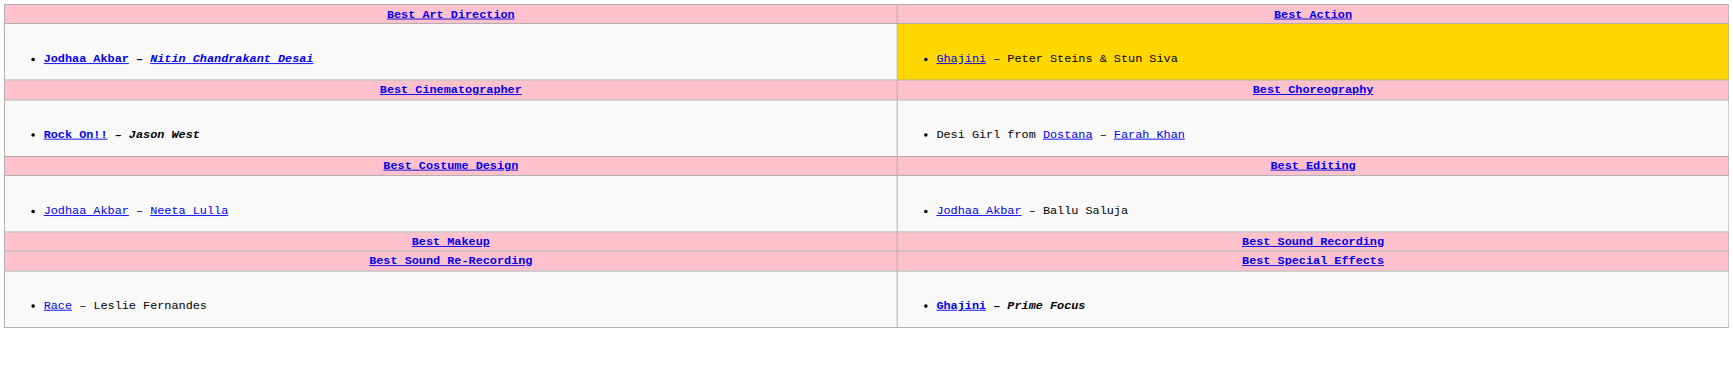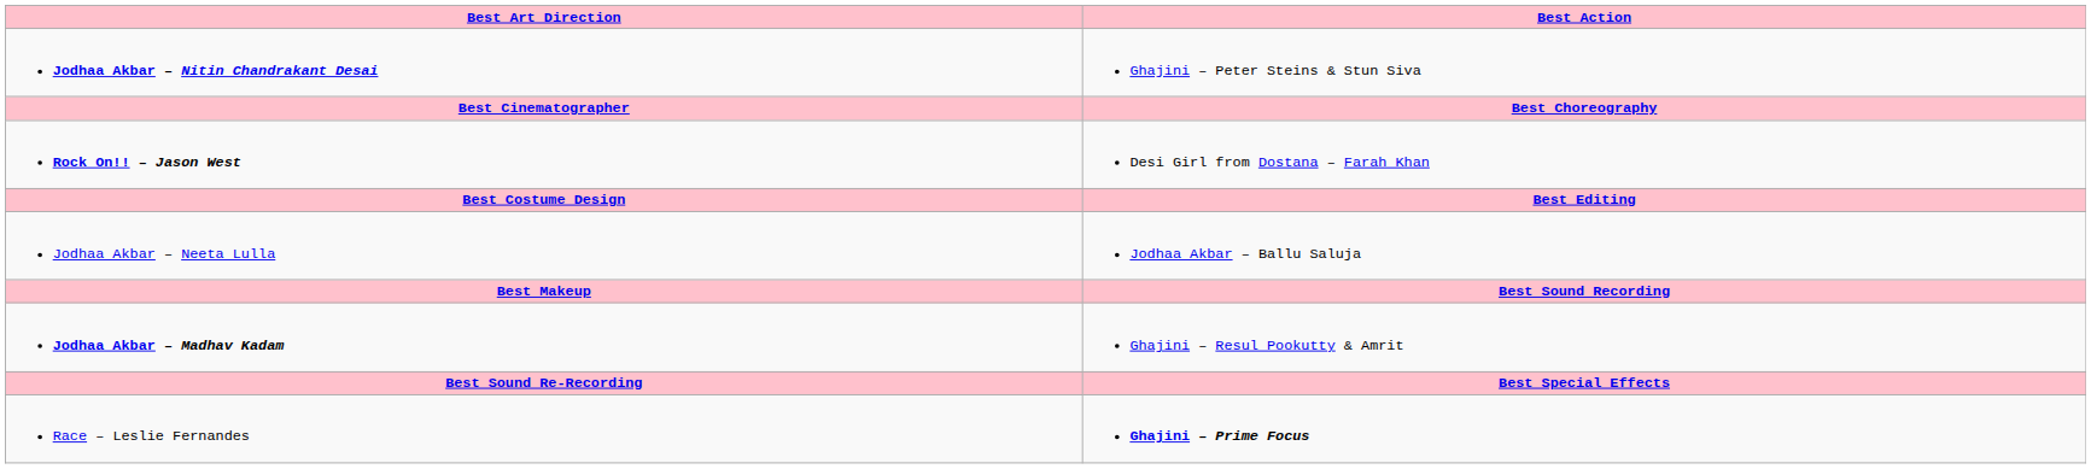 <table class=wikitable style="width:150%">
 <tr>
 <th style="background:#FFC1CC;" ! style="width=50%"><a href='#'>Best Art Direction</a></th>
 <th style="background:#FFC1CC;" ! style="width=50%"><a href='#'>Best Action</a></th>
 </tr>
 <tr>
 <td valign="top"><br><ul><li><strong><a href='#'>Jodhaa Akbar</a> – <em><a href='#'>Nitin Chandrakant Desai</a><strong><em></li></ul></td>
-<td valign="top" style="background: gold;"><br><ul><li></strong><a href='#'>Ghajini</a> – </em>Peter Steins & Stun Siva</em></strong></li></ul></td>
+<td valign="top"><br><ul><li></strong><a href='#'>Ghajini</a> – </em>Peter Steins & Stun Siva</em></strong></li></ul></td>
 </tr>
 <tr>
 <th style="background:#FFC1CC;" ! style="width=50%"><a href='#'>Best Cinematographer</a></th>
 <th style="background:#FFC1CC;" ! style="width=50%"><a href='#'>Best Choreography</a></th>
 </tr>
 <tr>
 <td valign="top"><br><ul><li><strong><a href='#'>Rock On!!</a> – <em>Jason West<strong><em></li></ul></td>
 <td valign="top"><br><ul><li></strong>Desi Girl from <a href='#'>Dostana</a> – <a href='#'>Farah Khan</a><strong></li></ul></td>
 </tr>
 <tr>
 <th style="background:#FFC1CC;" ! style="width=50%"><a href='#'>Best Costume Design</a></th>
 <th style="background:#FFC1CC;" ! style="width=50%"><a href='#'>Best Editing</a></th>
 </tr>
 <tr>
 <td valign="top"><br><ul><li></strong><a href='#'>Jodhaa Akbar</a> – <a href='#'>Neeta Lulla</a><strong></li></ul></td>
 <td valign="top"><strong><br><ul><li></strong><a href='#'>Jodhaa Akbar</a> – </em>Ballu Saluja</em></strong></li></ul></strong></td>
 </tr>
 <tr>
 <th style="background:#FFC1CC;" ! style="width=50%"><a href='#'>Best Makeup</a></th>
 <th style="background:#FFC1CC;" ! style="width=50%"><a href='#'>Best Sound Recording</a></th>
 </tr>
 <tr>
+<td valign="top"><br><ul><li><strong><a href='#'>Jodhaa Akbar</a> – <em>Madhav Kadam<strong><em></li></ul></td>
+<td valign="top"><br><ul><li></strong><a href='#'>Ghajini</a> – <a href='#'>Resul Pookutty</a> & Amrit<strong></li></ul></td>
+</tr>
+<tr>
 <th style="background:#FFC1CC;" ! style="width=50%"><a href='#'>Best Sound Re-Recording</a></th>
 <th style="background:#FFC1CC;" ! style="width=50%"><a href='#'>Best Special Effects</a></th>
 </tr>
 <tr>
 <td valign="top"><br><ul><li></strong><a href='#'>Race</a> – </em>Leslie Fernandes</em></strong></li></ul></td>
 <td valign="top"><br><ul><li><strong><a href='#'>Ghajini</a> – <em>Prime Focus<strong><em></li></ul></td>
 </tr>
 </table>
